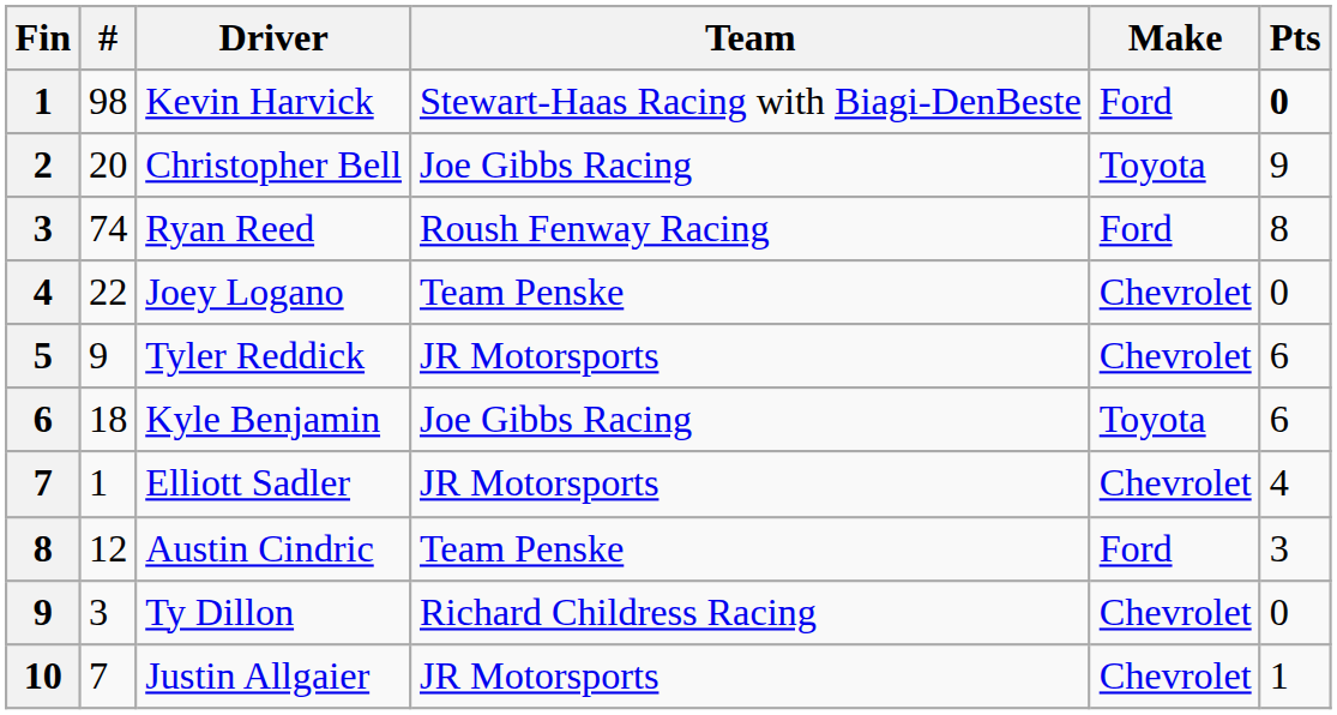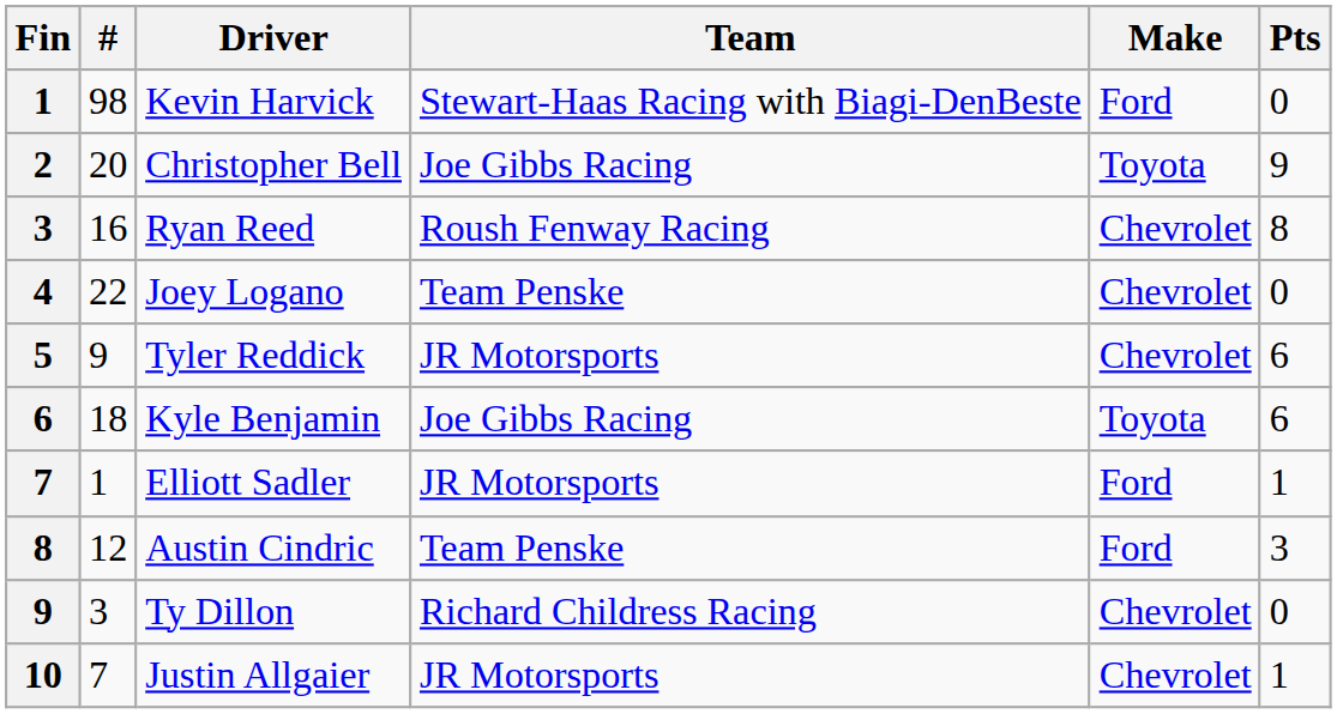 <table class="wikitable" style="font-size:95%">
 <tr>
 <th>Fin</th>
 <th>#</th>
 <th>Driver</th>
 <th>Team</th>
 <th>Make</th>
 <th>Pts</th>
 </tr>
 <tr>
 <th>1</th>
 <td>98</td>
 <td><a href='#'>Kevin Harvick</a></td>
 <td><a href='#'>Stewart-Haas Racing</a> with <a href='#'>Biagi-DenBeste</a></td>
 <td><a href='#'>Ford</a></td>
-<td><strong>0</strong></td>
+<td>0</td>
 </tr>
 <tr>
 <th>2</th>
 <td>20</td>
 <td><a href='#'>Christopher Bell</a></td>
 <td><a href='#'>Joe Gibbs Racing</a></td>
 <td><a href='#'>Toyota</a></td>
 <td>9</td>
 </tr>
 <tr>
 <th>3</th>
-<td>74</td>
+<td>16</td>
 <td><a href='#'>Ryan Reed</a></td>
 <td><a href='#'>Roush Fenway Racing</a></td>
-<td><a href='#'>Ford</a></td>
+<td><a href='#'>Chevrolet</a></td>
 <td>8</td>
 </tr>
 <tr>
 <th>4</th>
 <td>22</td>
 <td><a href='#'>Joey Logano</a></td>
 <td><a href='#'>Team Penske</a></td>
 <td><a href='#'>Chevrolet</a></td>
 <td>0</td>
 </tr>
 <tr>
 <th>5</th>
 <td>9</td>
 <td><a href='#'>Tyler Reddick</a></td>
 <td><a href='#'>JR Motorsports</a></td>
 <td><a href='#'>Chevrolet</a></td>
 <td>6</td>
 </tr>
 <tr>
 <th>6</th>
 <td>18</td>
 <td><a href='#'>Kyle Benjamin</a></td>
 <td><a href='#'>Joe Gibbs Racing</a></td>
 <td><a href='#'>Toyota</a></td>
 <td>6</td>
 </tr>
 <tr>
 <th>7</th>
 <td>1</td>
 <td><a href='#'>Elliott Sadler</a></td>
 <td><a href='#'>JR Motorsports</a></td>
-<td><a href='#'>Chevrolet</a></td>
-<td>4</td>
+<td><a href='#'>Ford</a></td>
+<td>1</td>
 </tr>
 <tr>
 <th>8</th>
 <td>12</td>
 <td><a href='#'>Austin Cindric</a></td>
 <td><a href='#'>Team Penske</a></td>
 <td><a href='#'>Ford</a></td>
 <td>3</td>
 </tr>
 <tr>
 <th>9</th>
 <td>3</td>
 <td><a href='#'>Ty Dillon</a></td>
 <td><a href='#'>Richard Childress Racing</a></td>
 <td><a href='#'>Chevrolet</a></td>
 <td>0</td>
 </tr>
 <tr>
 <th>10</th>
 <td>7</td>
 <td><a href='#'>Justin Allgaier</a></td>
 <td><a href='#'>JR Motorsports</a></td>
 <td><a href='#'>Chevrolet</a></td>
 <td>1</td>
 </tr>
 </table>
